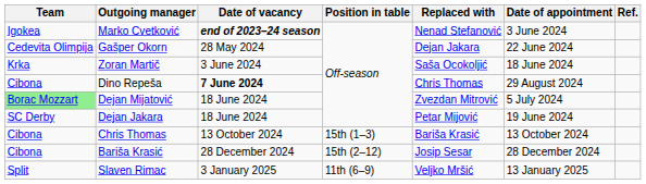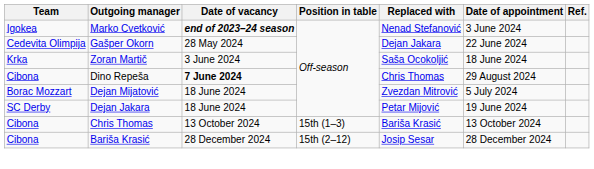 <table class="wikitable sortable">
 <tr>
 <th>Team</th>
 <th>Outgoing manager</th>
 <th>Date of vacancy</th>
 <th>Position in table</th>
 <th>Replaced with</th>
 <th>Date of appointment</th>
 <th>Ref.</th>
 </tr>
 <tr>
 <td><a href='#'>Igokea</a></td>
 <td> <a href='#'>Marko Cvetković</a></td>
 <td><strong><em>end of 2023–24 season</em></strong></td>
 <td rowspan=6><em>Off-season</em></td>
 <td> <a href='#'>Nenad Stefanović</a></td>
 <td>3 June 2024</td>
 <td></td>
 </tr>
 <tr>
 <td><a href='#'>Cedevita Olimpija</a></td>
 <td> <a href='#'>Gašper Okorn</a></td>
 <td>28 May 2024</td>
 <td> <a href='#'>Dejan Jakara</a></td>
 <td>22 June 2024</td>
 <td></td>
 </tr>
 <tr>
 <td><a href='#'>Krka</a></td>
 <td> <a href='#'>Zoran Martič</a></td>
 <td>3 June 2024</td>
 <td> <a href='#'>Saša Ocokoljić</a></td>
 <td>18 June 2024</td>
 <td></td>
 </tr>
 <tr>
 <td><a href='#'>Cibona</a></td>
 <td> Dino Repeša</td>
 <td><strong>7 June 2024</strong></td>
 <td> <a href='#'>Chris Thomas</a></td>
 <td>29 August 2024</td>
 <td></td>
 </tr>
 <tr>
-<td style="background: lightgreen;"><a href='#'>Borac Mozzart</a></td>
+<td><a href='#'>Borac Mozzart</a></td>
 <td> <a href='#'>Dejan Mijatović</a></td>
 <td>18 June 2024</td>
 <td> <a href='#'>Zvezdan Mitrović</a></td>
 <td>5 July 2024</td>
 <td></td>
 </tr>
 <tr>
 <td><a href='#'>SC Derby</a></td>
 <td> <a href='#'>Dejan Jakara</a></td>
 <td>18 June 2024</td>
 <td> <a href='#'>Petar Mijović</a></td>
 <td>19 June 2024</td>
 <td></td>
 </tr>
 <tr>
 <td><a href='#'>Cibona</a></td>
 <td> <a href='#'>Chris Thomas</a></td>
 <td>13 October 2024</td>
 <td>15th (1–3)</td>
 <td> <a href='#'>Bariša Krasić</a></td>
 <td>13 October 2024</td>
 <td></td>
 </tr>
 <tr>
 <td><a href='#'>Cibona</a></td>
 <td> <a href='#'>Bariša Krasić</a></td>
 <td>28 December 2024</td>
 <td>15th (2–12)</td>
 <td> <a href='#'>Josip Sesar</a></td>
 <td>28 December 2024</td>
 <td></td>
 </tr>
-<tr>
-<td><a href='#'>Split</a></td>
-<td> <a href='#'>Slaven Rimac</a></td>
-<td>3 January 2025</td>
-<td>11th (6–9)</td>
-<td> <a href='#'>Veljko Mršić</a></td>
-<td>13 January 2025</td>
-<td></td>
-</tr>
 </table>
